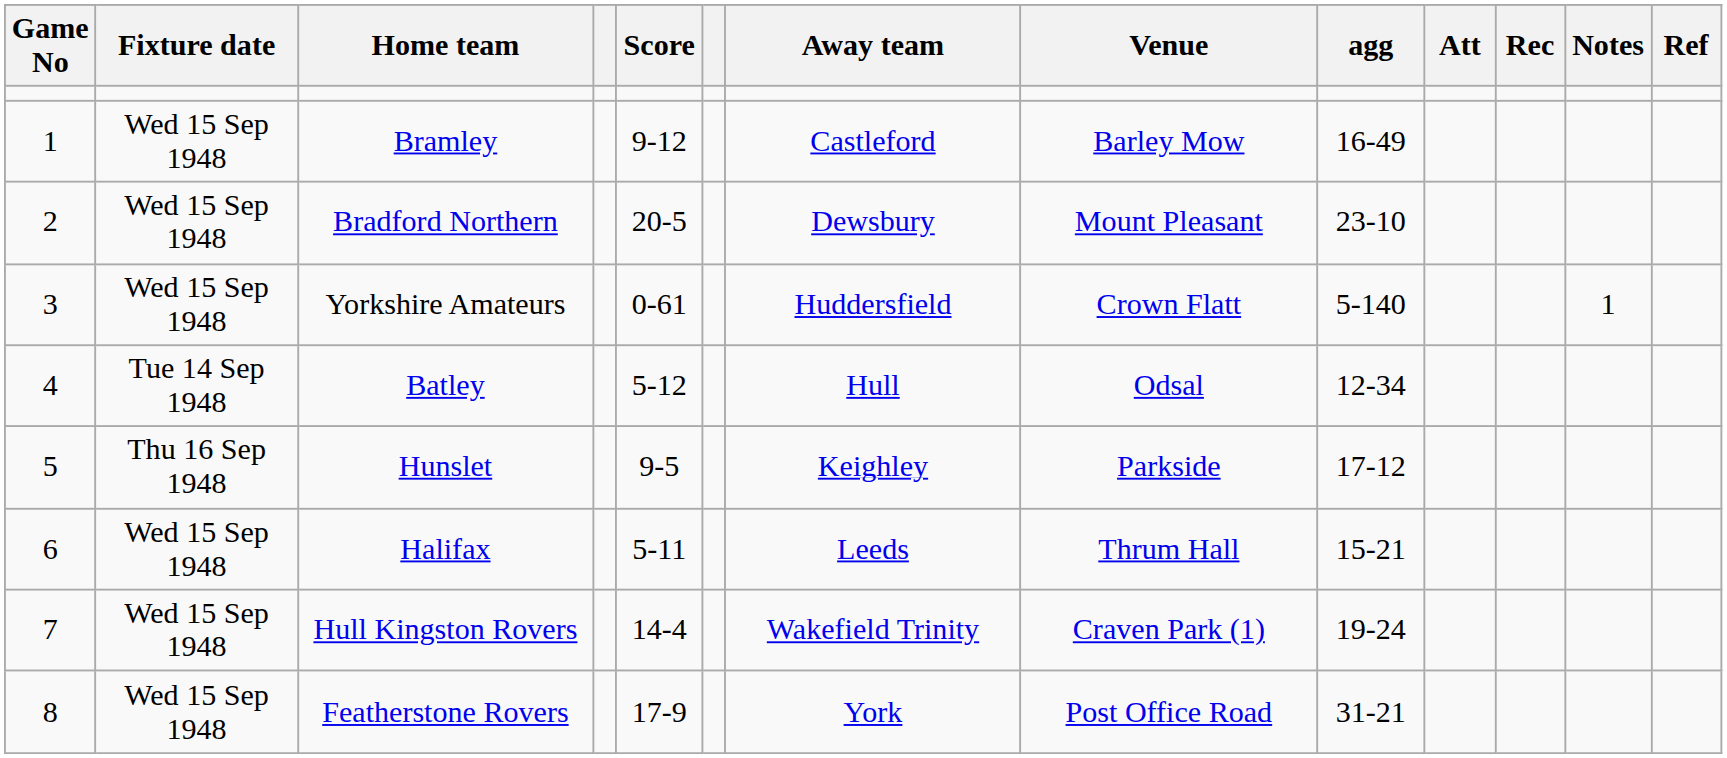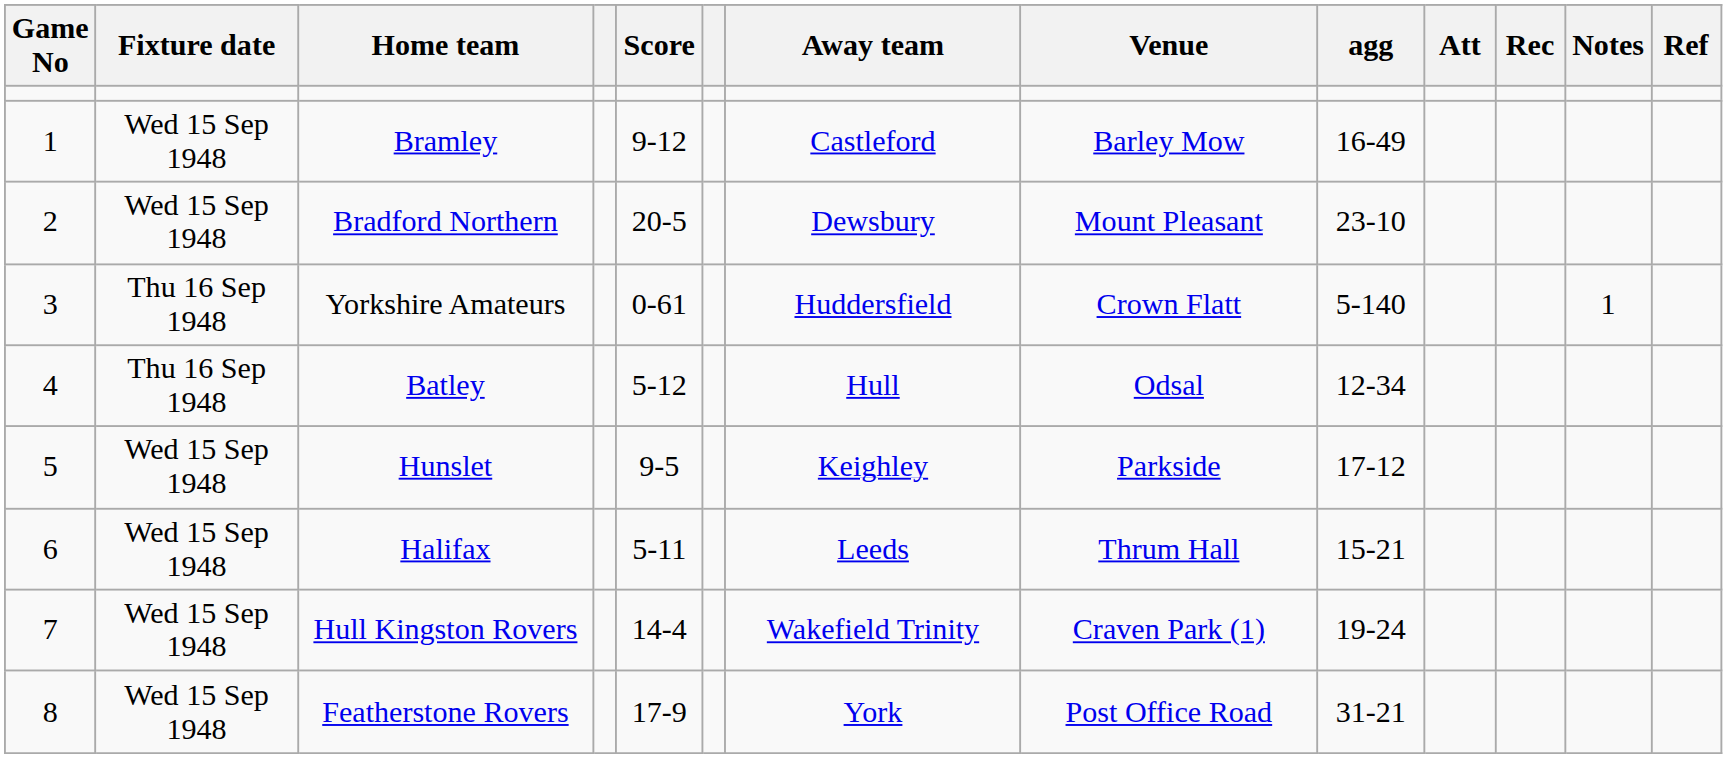 <table class="wikitable" style="text-align:center;">
 <tr>
 <th width=20 abbr="No">Game No</th>
 <th width=100 abbr="Date">Fixture date</th>
 <th width=150 abbr="Home team">Home team</th>
 <th width=5 abbr="space"></th>
 <th width=20 abbr="Score">Score</th>
 <th width=5 abbr="space"></th>
 <th width=150 abbr="Away team">Away team</th>
 <th width=150 abbr="Venue">Venue</th>
 <th width=50 abbr="agg">agg</th>
 <th width=30 abbr="Att">Att</th>
 <th width=30 abbr="Rec">Rec</th>
 <th width=20 abbr="Notes">Notes</th>
 <th width=30 abbr="Ref">Ref</th>
 </tr>
 <tr>
 <td></td>
 <td></td>
 <td></td>
 <td></td>
 <td></td>
 <td></td>
 <td></td>
 <td></td>
 <td></td>
 <td></td>
 <td></td>
 <td></td>
 </tr>
 <tr>
 <td>1</td>
 <td>Wed 15 Sep 1948</td>
 <td><a href='#'>Bramley</a></td>
 <td></td>
 <td>9-12</td>
 <td></td>
 <td><a href='#'>Castleford</a></td>
 <td><a href='#'>Barley Mow</a></td>
 <td>16-49</td>
 <td></td>
 <td></td>
 <td></td>
 <td></td>
 </tr>
 <tr>
 <td>2</td>
 <td>Wed 15 Sep 1948</td>
 <td><a href='#'>Bradford Northern</a></td>
 <td></td>
 <td>20-5</td>
 <td></td>
 <td><a href='#'>Dewsbury</a></td>
 <td><a href='#'>Mount Pleasant</a></td>
 <td>23-10</td>
 <td></td>
 <td></td>
 <td></td>
 <td></td>
 </tr>
 <tr>
 <td>3</td>
-<td>Wed 15 Sep 1948</td>
+<td>Thu 16 Sep 1948</td>
 <td>Yorkshire Amateurs</td>
 <td></td>
 <td>0-61</td>
 <td></td>
 <td><a href='#'>Huddersfield</a></td>
 <td><a href='#'>Crown Flatt</a></td>
 <td>5-140</td>
 <td></td>
 <td></td>
 <td>1</td>
 <td></td>
 </tr>
 <tr>
 <td>4</td>
-<td>Tue 14 Sep 1948</td>
+<td>Thu 16 Sep 1948</td>
 <td><a href='#'>Batley</a></td>
 <td></td>
 <td>5-12</td>
 <td></td>
 <td><a href='#'>Hull</a></td>
 <td><a href='#'>Odsal</a></td>
 <td>12-34</td>
 <td></td>
 <td></td>
 <td></td>
 <td></td>
 </tr>
 <tr>
 <td>5</td>
-<td>Thu 16 Sep 1948</td>
+<td>Wed 15 Sep 1948</td>
 <td><a href='#'>Hunslet</a></td>
 <td></td>
 <td>9-5</td>
 <td></td>
 <td><a href='#'>Keighley</a></td>
 <td><a href='#'>Parkside</a></td>
 <td>17-12</td>
 <td></td>
 <td></td>
 <td></td>
 <td></td>
 </tr>
 <tr>
 <td>6</td>
 <td>Wed 15 Sep 1948</td>
 <td><a href='#'>Halifax</a></td>
 <td></td>
 <td>5-11</td>
 <td></td>
 <td><a href='#'>Leeds</a></td>
 <td><a href='#'>Thrum Hall</a></td>
 <td>15-21</td>
 <td></td>
 <td></td>
 <td></td>
 <td></td>
 </tr>
 <tr>
 <td>7</td>
 <td>Wed 15 Sep 1948</td>
 <td><a href='#'>Hull Kingston Rovers</a></td>
 <td></td>
 <td>14-4</td>
 <td></td>
 <td><a href='#'>Wakefield Trinity</a></td>
 <td><a href='#'>Craven Park (1)</a></td>
 <td>19-24</td>
 <td></td>
 <td></td>
 <td></td>
 <td></td>
 </tr>
 <tr>
 <td>8</td>
 <td>Wed 15 Sep 1948</td>
 <td><a href='#'>Featherstone Rovers</a></td>
 <td></td>
 <td>17-9</td>
 <td></td>
 <td><a href='#'>York</a></td>
 <td><a href='#'>Post Office Road</a></td>
 <td>31-21</td>
 <td></td>
 <td></td>
 <td></td>
 <td></td>
 </tr>
 </table>
